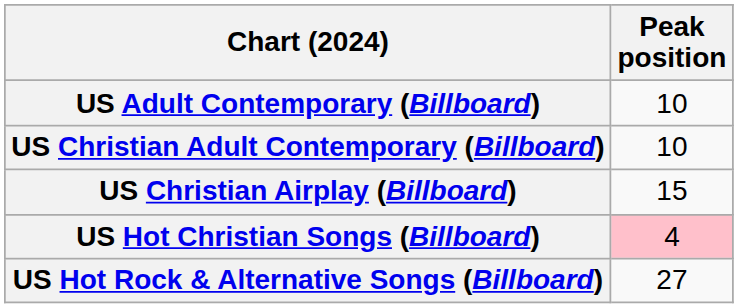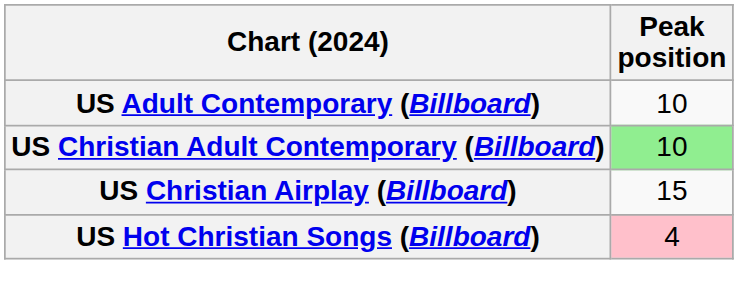 <table class="wikitable sortable plainrowheaders" style="text-align:center">
 <tr>
 <th scope="col">Chart (2024)</th>
 <th scope="col">Peak<br>position</th>
 </tr>
 <tr>
 <th scope="row">US <a href='#'>Adult Contemporary</a> (<em><a href='#'>Billboard</a></em>)</th>
 <td>10</td>
 </tr>
 <tr>
 <th scope="row">US <a href='#'>Christian Adult Contemporary</a> (<em><a href='#'>Billboard</a></em>)</th>
-<td>10</td>
+<td style="background: lightgreen;">10</td>
 </tr>
 <tr>
 <th scope="row">US <a href='#'>Christian Airplay</a> (<em><a href='#'>Billboard</a></em>)</th>
 <td>15</td>
 </tr>
 <tr>
 <th scope="row">US <a href='#'>Hot Christian Songs</a> (<em><a href='#'>Billboard</a></em>)</th>
 <td style="background: pink;">4</td>
 </tr>
-<tr>
-<th scope="row">US <a href='#'>Hot Rock & Alternative Songs</a> (<em><a href='#'>Billboard</a></em>)</th>
-<td>27</td>
-</tr>
 </table>
